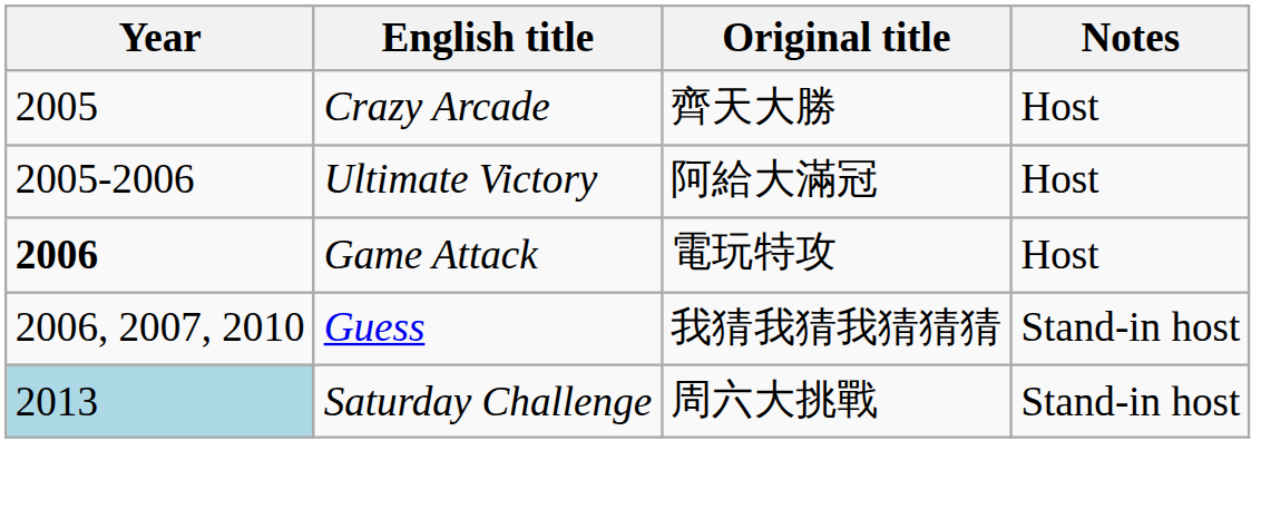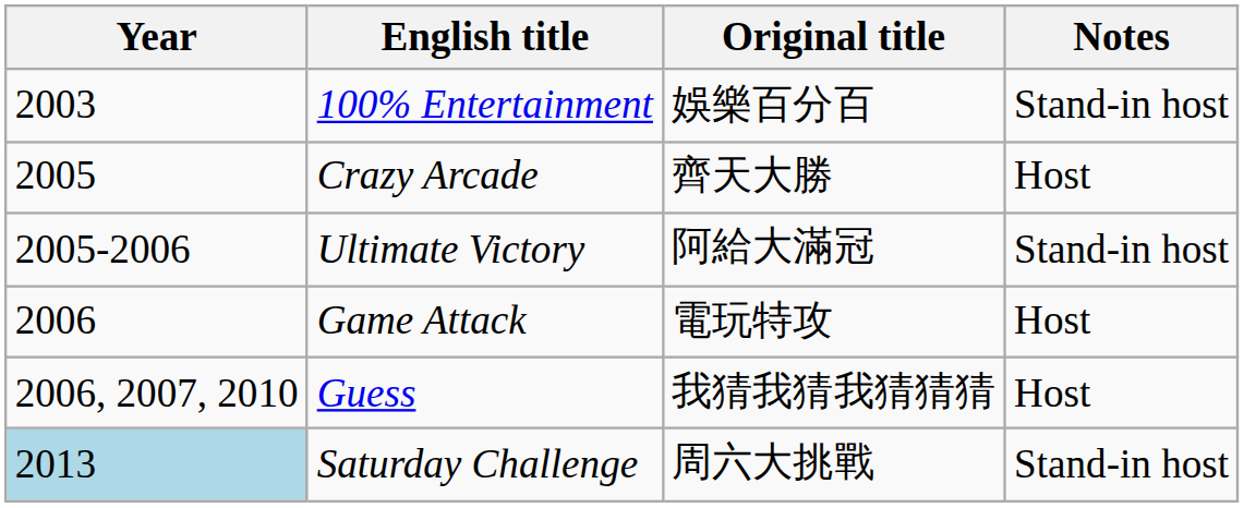 <table class="wikitable sortable">
 <tr>
 <th>Year</th>
 <th>English title</th>
 <th>Original title</th>
 <th class="unsortable">Notes</th>
+</tr>
+<tr>
+<td>2003</td>
+<td><em><a href='#'>100% Entertainment</a></em></td>
+<td>娛樂百分百</td>
+<td>Stand-in host</td>
 </tr>
 <tr>
 <td>2005</td>
 <td><em>Crazy Arcade</em></td>
 <td>齊天大勝</td>
 <td>Host</td>
 </tr>
 <tr>
 <td>2005-2006</td>
 <td><em>Ultimate Victory</em></td>
 <td>阿給大滿冠</td>
-<td>Host</td>
+<td>Stand-in host</td>
 </tr>
 <tr>
-<td><strong>2006</strong></td>
+<td>2006</td>
 <td><em>Game Attack</em></td>
 <td>電玩特攻</td>
 <td>Host</td>
 </tr>
 <tr>
 <td>2006, 2007, 2010</td>
 <td><em><a href='#'>Guess</a></em></td>
 <td>我猜我猜我猜猜猜</td>
-<td>Stand-in host</td>
+<td>Host</td>
 </tr>
 <tr>
 <td style="background: lightblue;">2013</td>
 <td><em>Saturday Challenge</em></td>
 <td>周六大挑戰</td>
 <td>Stand-in host</td>
 </tr>
 </table>
